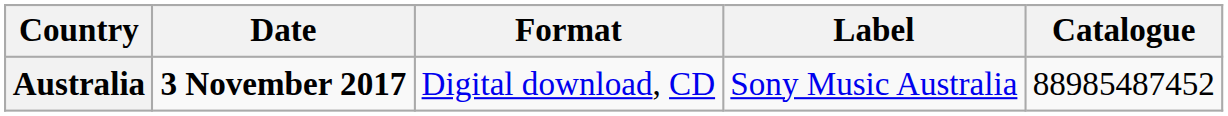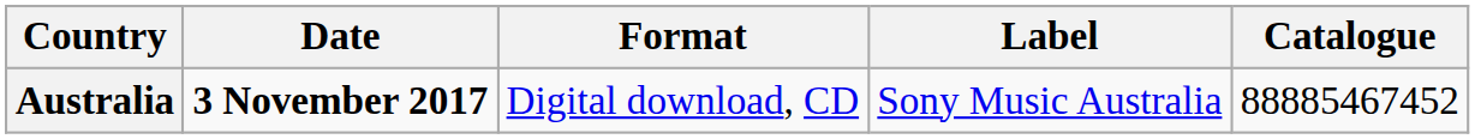 <table class="wikitable plainrowheaders">
 <tr>
 <th scope="col">Country</th>
 <th scope="col">Date</th>
 <th scope="col">Format</th>
 <th scope="col">Label</th>
 <th scope="col">Catalogue</th>
 </tr>
 <tr>
 <th scope="row">Australia</th>
 <td><strong>3 November 2017</strong></td>
 <td><a href='#'>Digital download</a>, <a href='#'>CD</a></td>
 <td><a href='#'>Sony Music Australia</a></td>
-<td>88985487452</td>
+<td>88885467452</td>
 </tr>
 </table>
